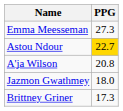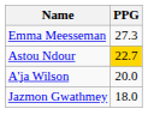 <table class="wikitable">
 <tr>
 <th>Name</th>
 <th>PPG</th>
 </tr>
 <tr>
 <td> <a href='#'>Emma Meesseman</a></td>
 <td align=center>27.3</td>
 </tr>
 <tr>
 <td> <a href='#'>Astou Ndour</a></td>
 <td align=center style="background: gold;">22.7</td>
 </tr>
 <tr>
 <td> <a href='#'>A'ja Wilson</a></td>
-<td align=center>20.8</td>
+<td align=center>20.0</td>
 </tr>
 <tr>
 <td> <a href='#'>Jazmon Gwathmey</a></td>
 <td align=center>18.0</td>
 </tr>
-<tr>
-<td> <a href='#'>Brittney Griner</a></td>
-<td align=center>17.3</td>
-</tr>
 </table>
